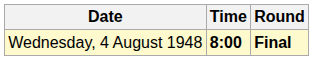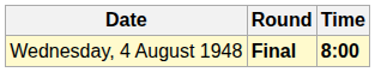 <table class="wikitable">
 <tr>
 <th>Date</th>
+<th>Round</th>
 <th>Time</th>
-<th>Round</th>
 </tr>
 <tr style=background:lemonchiffon>
 <td>Wednesday, 4 August 1948</td>
+<td><strong>Final</strong></td>
 <td><strong>8:00</strong></td>
-<td><strong>Final</strong></td>
 </tr>
 </table>
